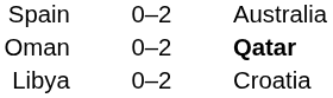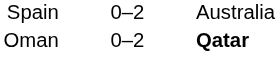 <table style="text-align:center">
 <tr>
 <th width=200></th>
 <th width=100></th>
 <th width=200></th>
 </tr>
 <tr>
 <td align=right>Spain</td>
 <td>0–2</td>
 <td align=left>Australia</td>
 </tr>
 <tr>
 <td align=right>Oman</td>
 <td>0–2</td>
 <td align=left><strong>Qatar</strong></td>
 </tr>
 <tr>
-<td align=right>Libya</td>
-<td>0–2</td>
-<td align=left>Croatia</td>
-</tr>
-<tr>
 </tr>
 </table>
